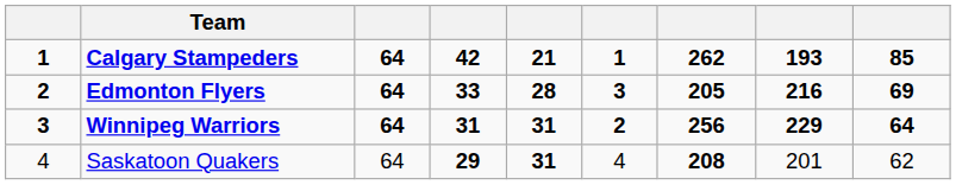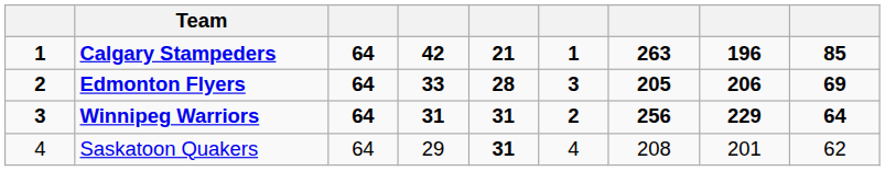 <table class="wikitable sortable">
 <tr>
 <th scope="col" style="width:3em"></th>
 <th scope="col" style="width:12em">Team</th>
 <th scope="col" style="width:3em" class="unsortable"></th>
 <th scope="col" style="width:3em"></th>
 <th scope="col" style="width:3em"></th>
 <th scope="col" style="width:3em"></th>
 <th scope="col" style="width:4em"></th>
 <th scope="col" style="width:4em"></th>
 <th scope="col" style="width:4em"></th>
 </tr>
 <tr style="text-align:center;font-weight:bold;">
 <td>1</td>
 <td style="text-align:left;"><a href='#'>Calgary Stampeders</a></td>
 <td>64</td>
 <td>42</td>
 <td>21</td>
 <td>1</td>
-<td>262</td>
-<td>193</td>
+<td>263</td>
+<td>196</td>
 <td>85</td>
 </tr>
 <tr style="text-align:center;font-weight:bold;">
 <td>2</td>
 <td style="text-align:left;"><a href='#'>Edmonton Flyers</a></td>
 <td>64</td>
 <td>33</td>
 <td>28</td>
 <td>3</td>
 <td>205</td>
-<td>216</td>
+<td>206</td>
 <td>69</td>
 </tr>
 <tr style="text-align:center;font-weight:bold;">
 <td>3</td>
 <td style="text-align:left;"><a href='#'>Winnipeg Warriors</a></td>
 <td>64</td>
 <td>31</td>
 <td>31</td>
 <td>2</td>
 <td>256</td>
 <td>229</td>
 <td>64</td>
 </tr>
 <tr style="text-align:center;">
 <td>4</td>
 <td style="text-align:left;"><a href='#'>Saskatoon Quakers</a></td>
 <td>64</td>
-<td><strong>29</strong></td>
+<td>29</td>
 <td><strong>31</strong></td>
 <td>4</td>
-<td><strong>208</strong></td>
+<td>208</td>
 <td>201</td>
 <td>62</td>
 </tr>
 </table>
